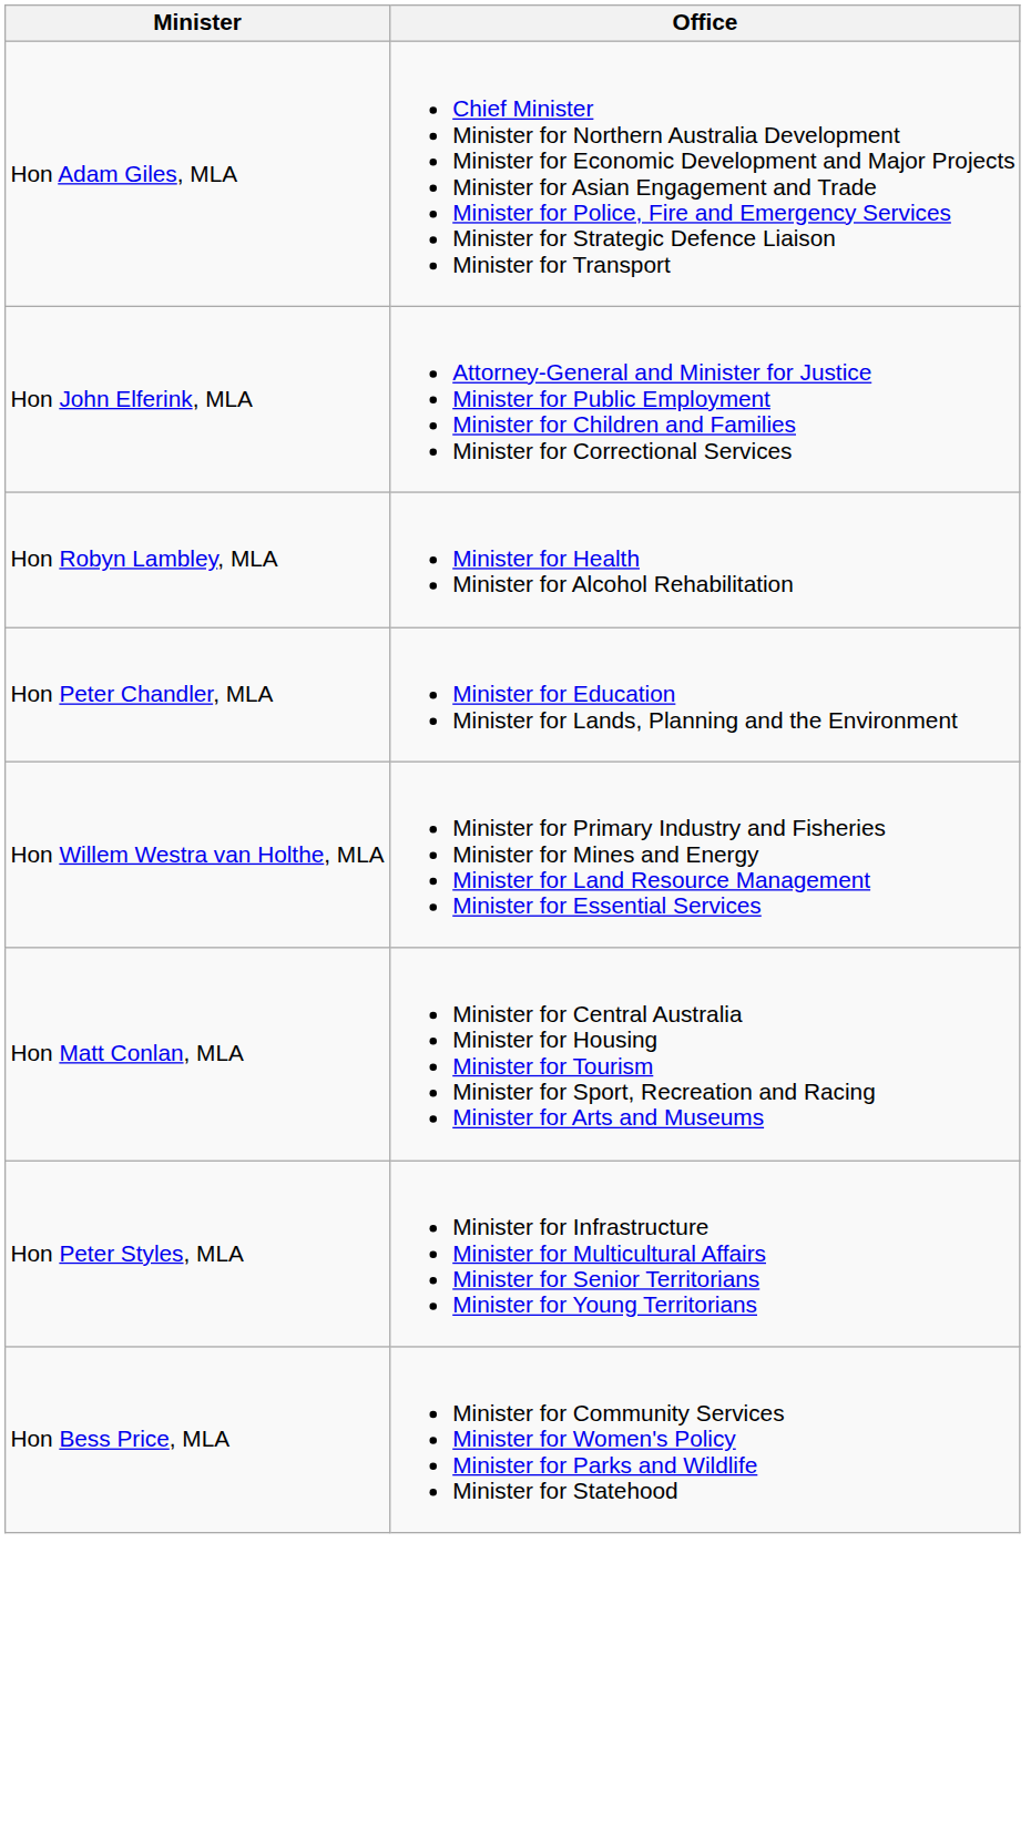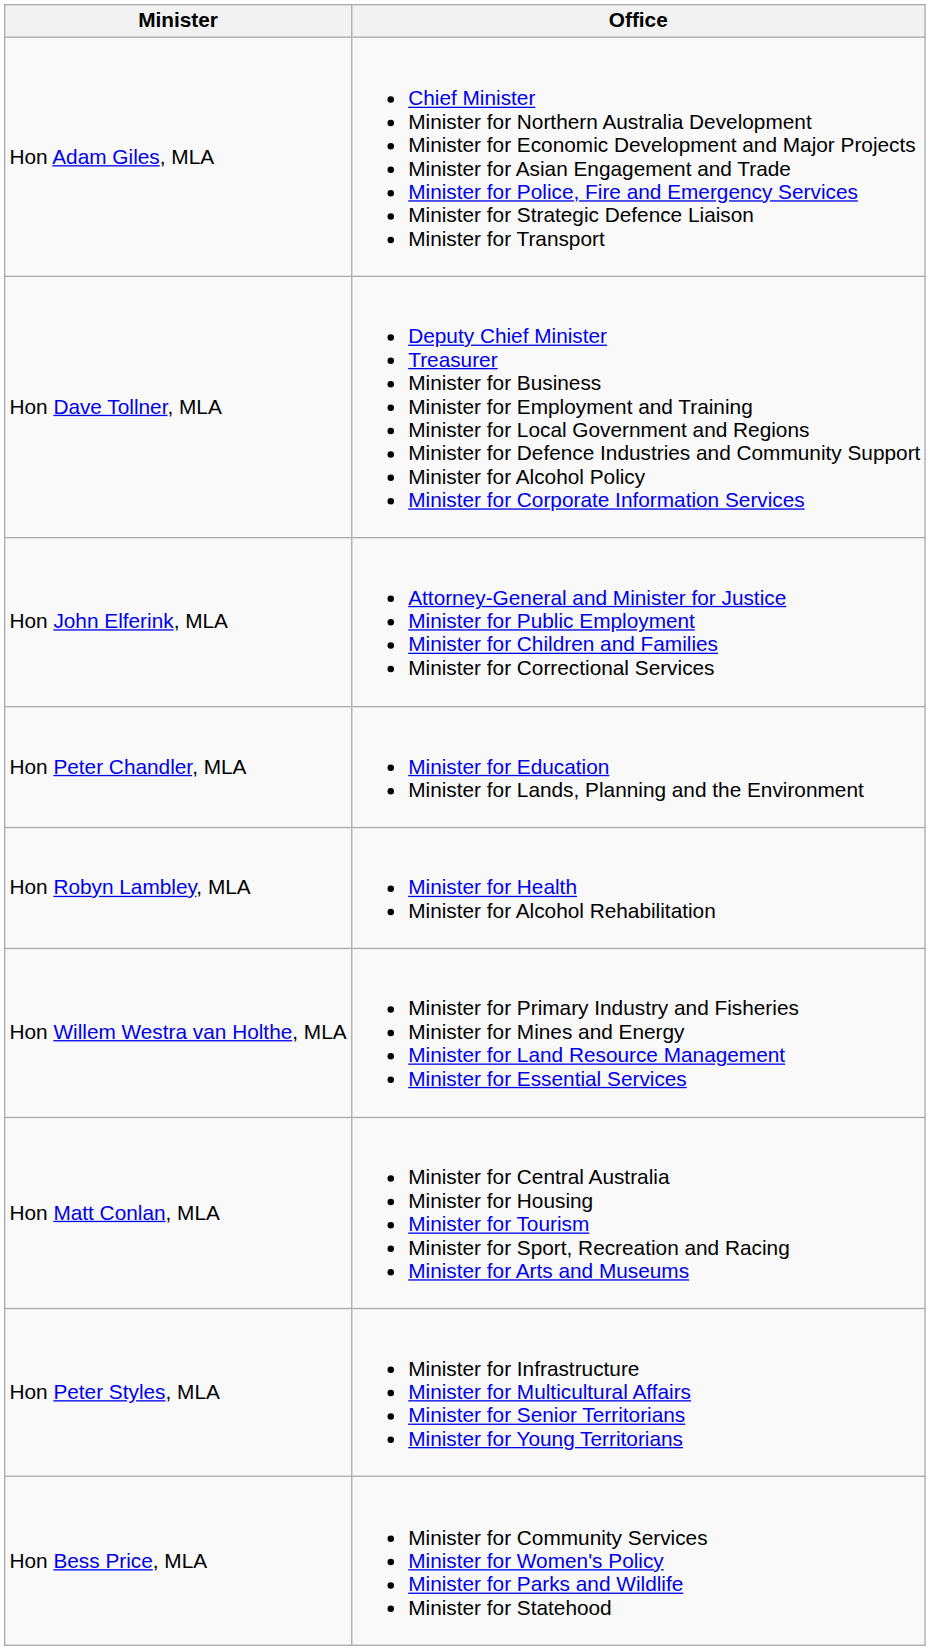 <table class="wikitable">
 <tr>
 <th>Minister</th>
 <th>Office</th>
 </tr>
 <tr>
 <td>Hon <a href='#'>Adam Giles</a>, MLA</td>
 <td><br><ul><li><a href='#'>Chief Minister</a></li><li>Minister for Northern Australia Development</li><li>Minister for Economic Development and Major Projects</li><li>Minister for Asian Engagement and Trade</li><li><a href='#'>Minister for Police, Fire and Emergency Services</a></li><li>Minister for Strategic Defence Liaison</li><li>Minister for Transport</li></ul></td>
 </tr>
 <tr>
+<td>Hon <a href='#'>Dave Tollner</a>, MLA</td>
+<td><br><ul><li><a href='#'>Deputy Chief Minister</a></li><li><a href='#'>Treasurer</a></li><li>Minister for Business</li><li>Minister for Employment and Training</li><li>Minister for Local Government and Regions</li><li>Minister for Defence Industries and Community Support</li><li>Minister for Alcohol Policy</li><li><a href='#'>Minister for Corporate Information Services</a></li></ul></td>
+</tr>
+<tr>
 <td>Hon <a href='#'>John Elferink</a>, MLA</td>
 <td><br><ul><li><a href='#'>Attorney-General and Minister for Justice</a></li><li><a href='#'>Minister for Public Employment</a></li><li><a href='#'>Minister for Children and Families</a></li><li>Minister for Correctional Services</li></ul></td>
 </tr>
 <tr>
+<td>Hon <a href='#'>Peter Chandler</a>, MLA</td>
+<td><br><ul><li><a href='#'>Minister for Education</a></li><li>Minister for Lands, Planning and the Environment</li></ul></td>
+</tr>
+<tr>
 <td>Hon <a href='#'>Robyn Lambley</a>, MLA</td>
 <td><br><ul><li><a href='#'>Minister for Health</a></li><li>Minister for Alcohol Rehabilitation</li></ul></td>
-</tr>
-<tr>
-<td>Hon <a href='#'>Peter Chandler</a>, MLA</td>
-<td><br><ul><li><a href='#'>Minister for Education</a></li><li>Minister for Lands, Planning and the Environment</li></ul></td>
 </tr>
 <tr>
 <td>Hon <a href='#'>Willem Westra van Holthe</a>, MLA</td>
 <td><br><ul><li>Minister for Primary Industry and Fisheries</li><li>Minister for Mines and Energy</li><li><a href='#'>Minister for Land Resource Management</a></li><li><a href='#'>Minister for Essential Services</a></li></ul></td>
 </tr>
 <tr>
 <td>Hon <a href='#'>Matt Conlan</a>, MLA</td>
 <td><br><ul><li>Minister for Central Australia</li><li>Minister for Housing</li><li><a href='#'>Minister for Tourism</a></li><li>Minister for Sport, Recreation and Racing</li><li><a href='#'>Minister for Arts and Museums</a></li></ul></td>
 </tr>
 <tr>
 <td>Hon <a href='#'>Peter Styles</a>, MLA</td>
 <td><br><ul><li>Minister for Infrastructure</li><li><a href='#'>Minister for Multicultural Affairs</a></li><li><a href='#'>Minister for Senior Territorians</a></li><li><a href='#'>Minister for Young Territorians</a></li></ul></td>
 </tr>
 <tr>
 <td>Hon <a href='#'>Bess Price</a>, MLA</td>
 <td><br><ul><li>Minister for Community Services</li><li><a href='#'>Minister for Women's Policy</a></li><li><a href='#'>Minister for Parks and Wildlife</a></li><li>Minister for Statehood</li></ul></td>
 </tr>
 </table>
